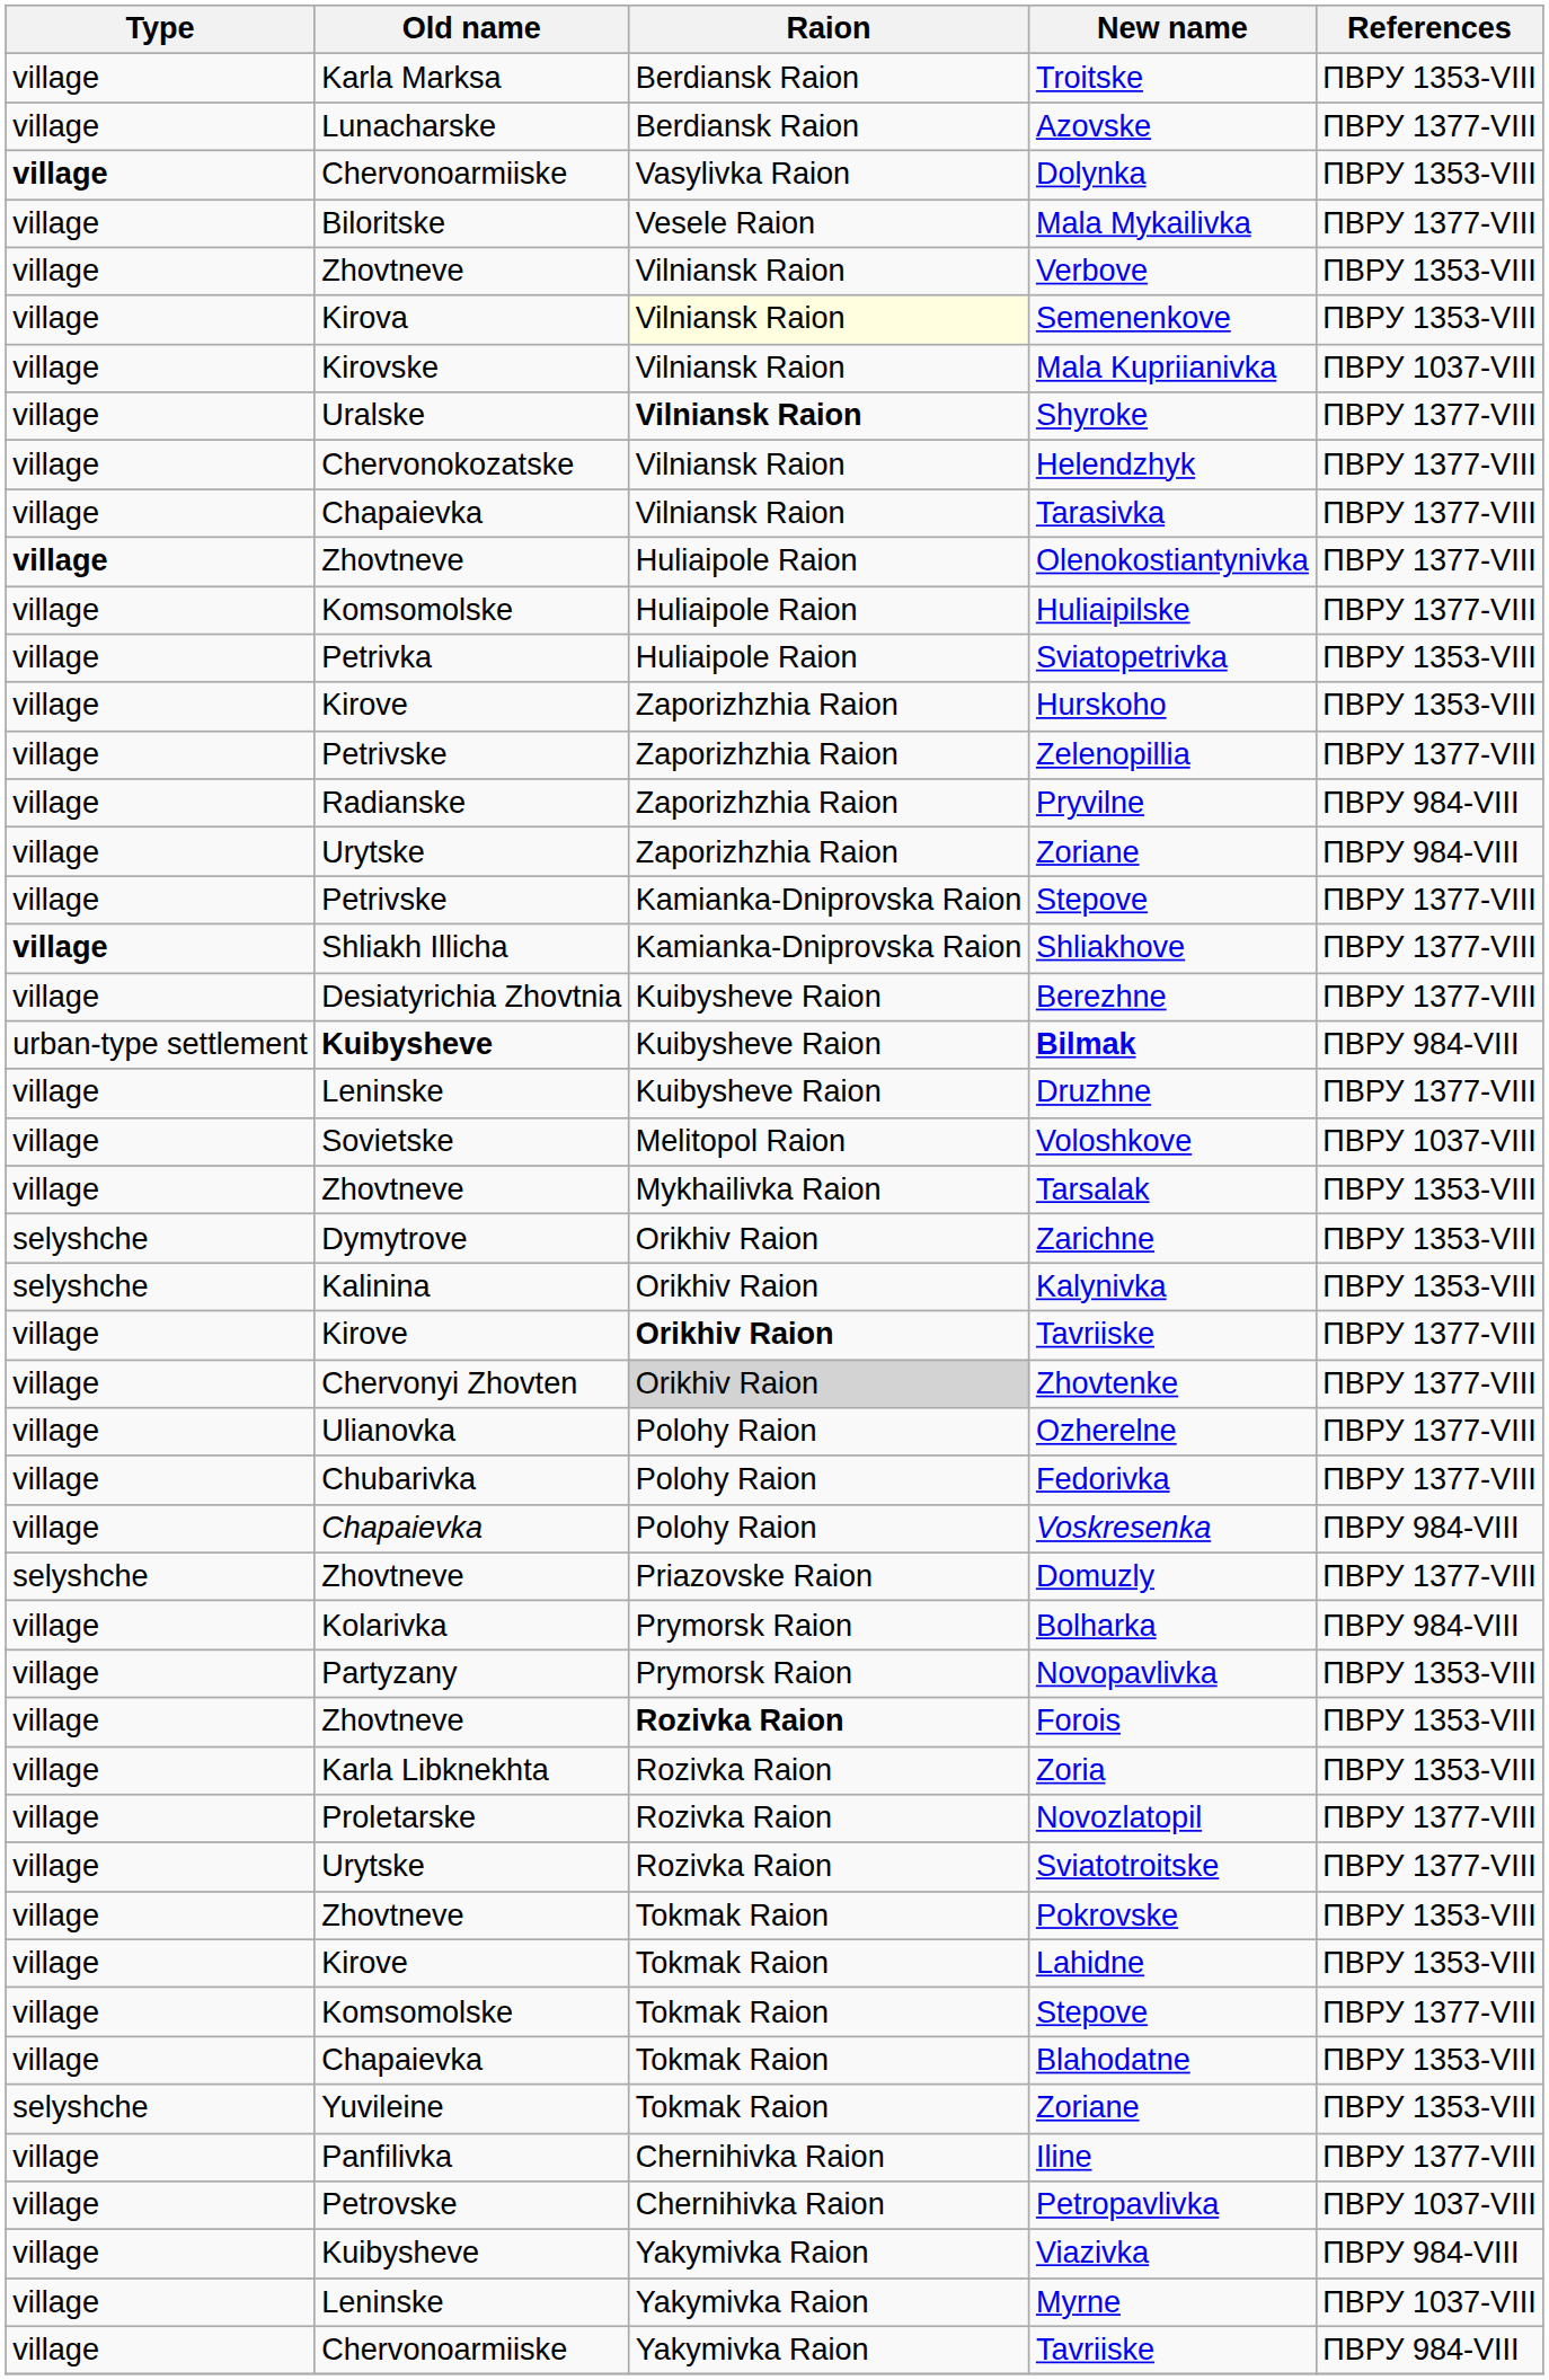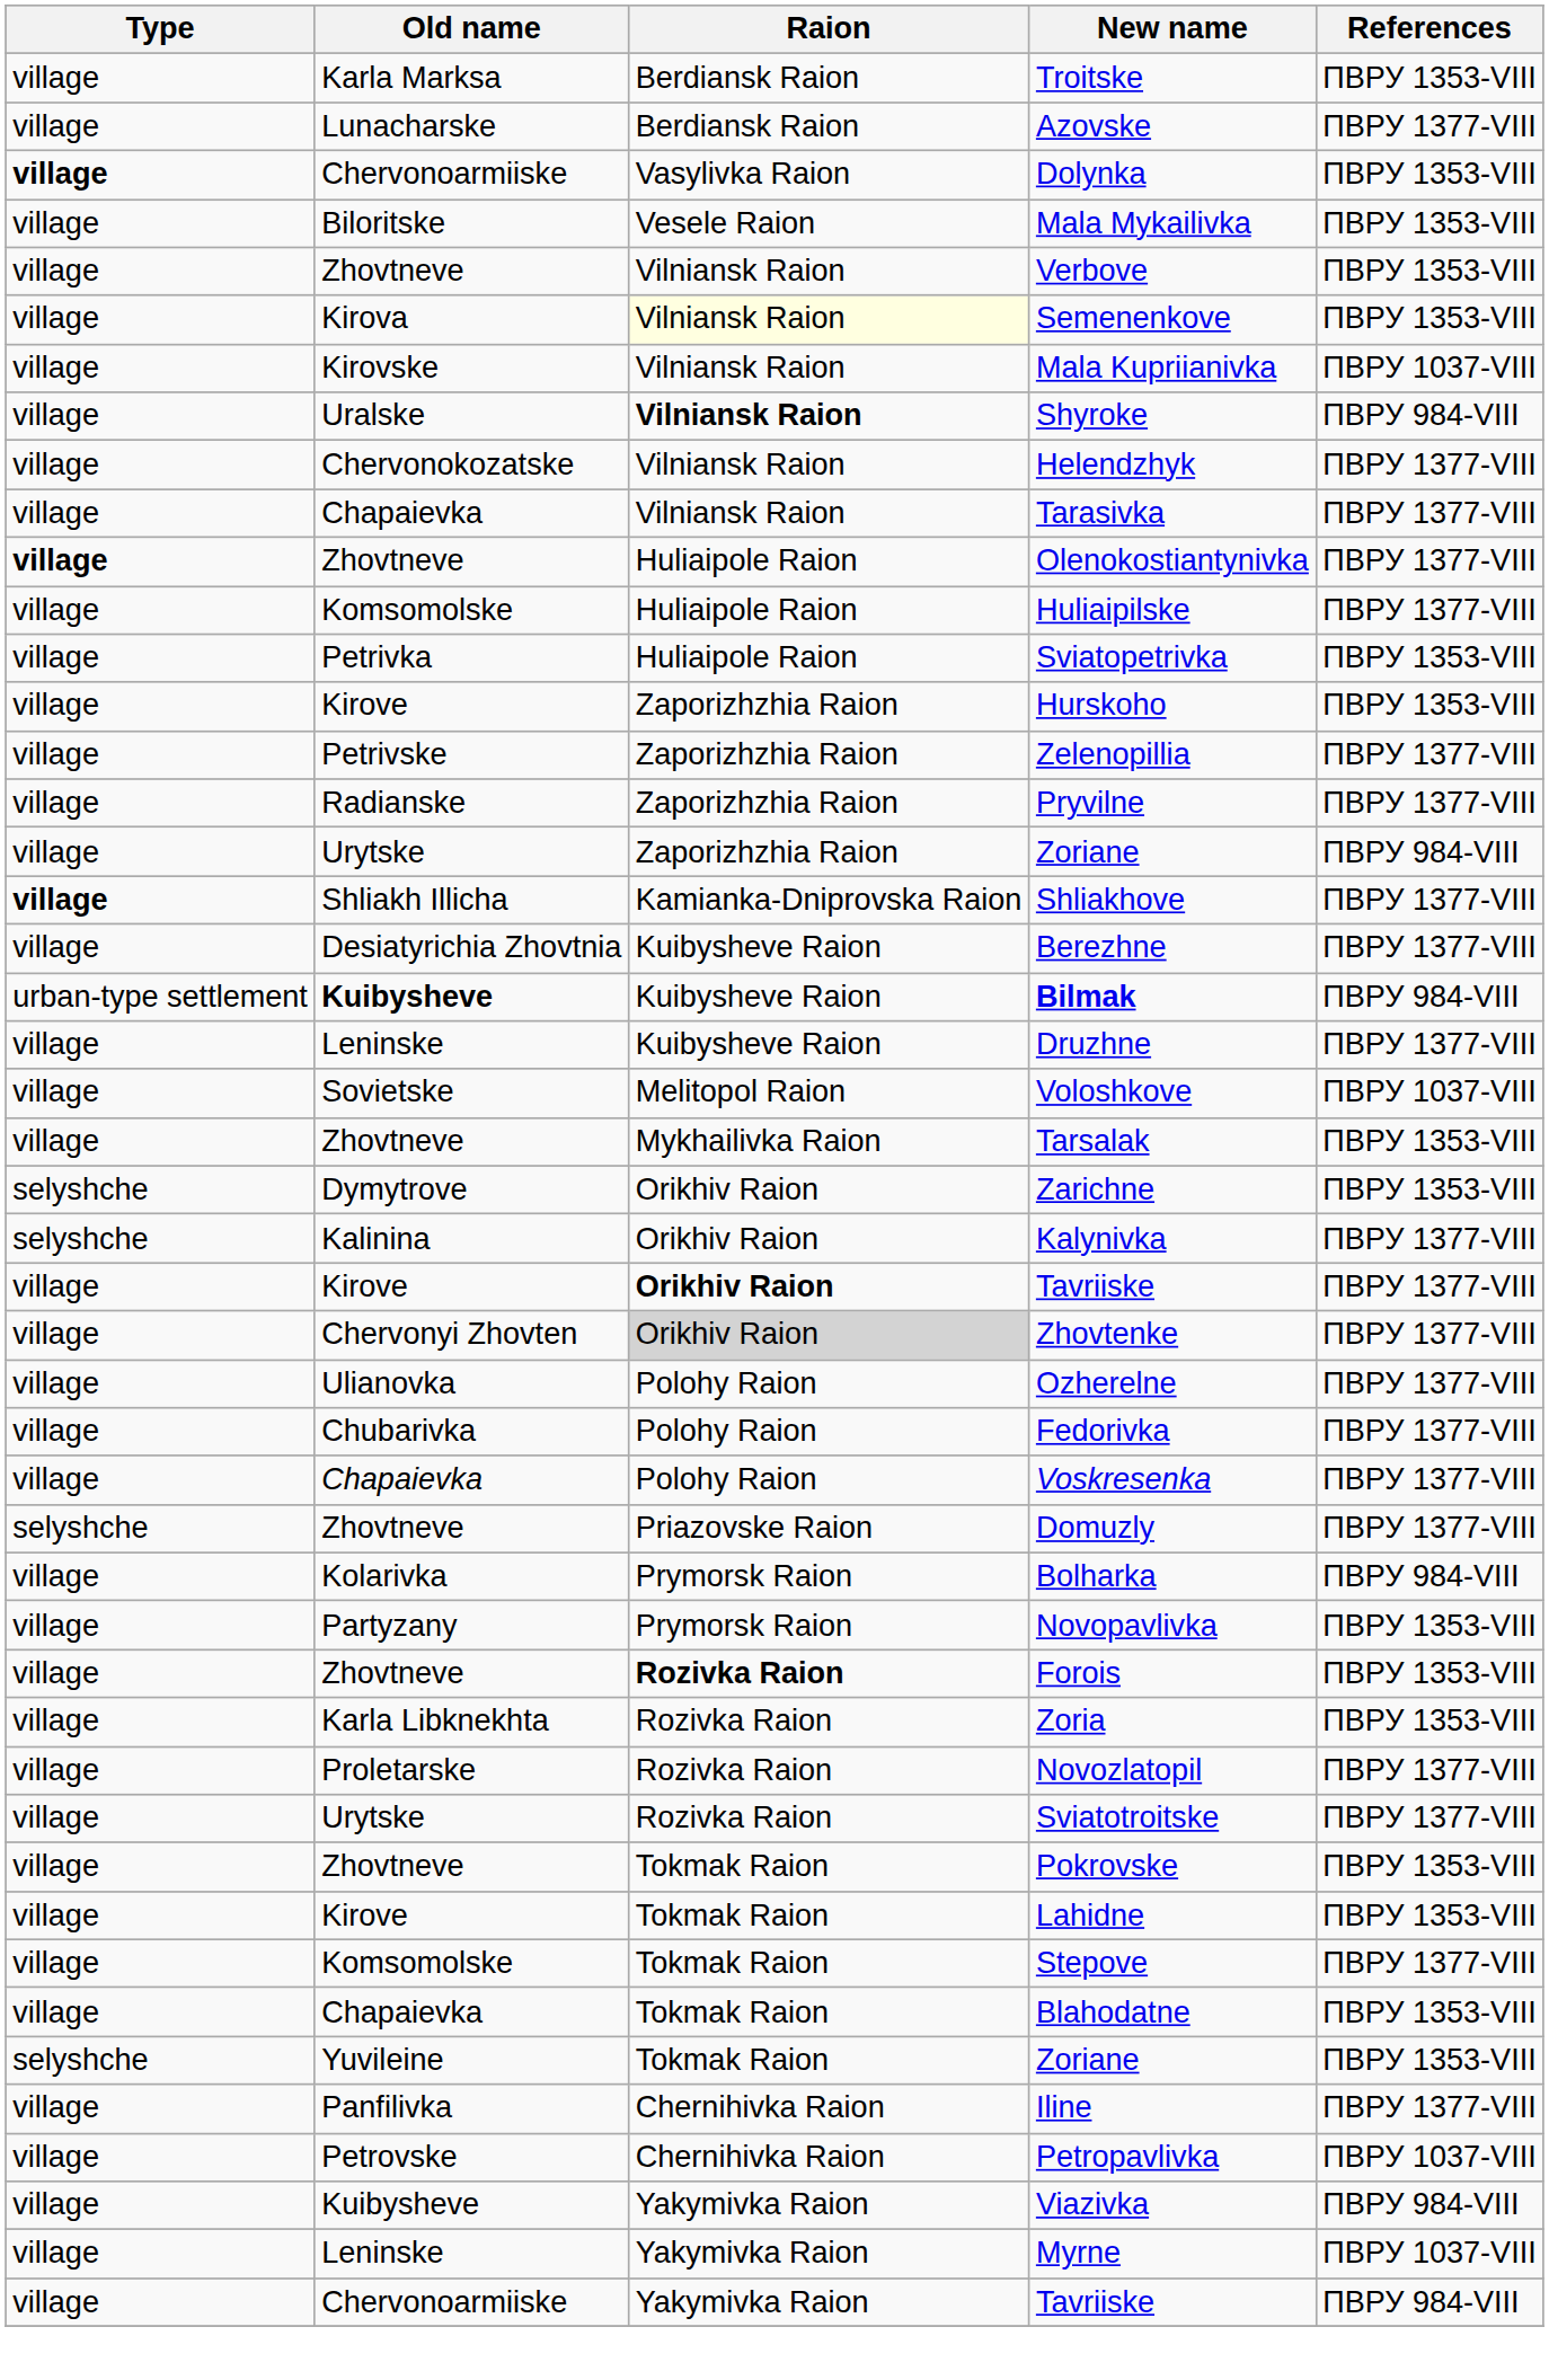 <table class="wikitable sortable" style="margin:auto;">
 <tr>
 <th>Type</th>
 <th>Old name</th>
 <th>Raion</th>
 <th>New name</th>
 <th>References</th>
 </tr>
 <tr>
 <td>village</td>
 <td>Karla Marksa</td>
 <td>Berdiansk Raion</td>
 <td><a href='#'>Troitske</a></td>
 <td>ПВРУ 1353-VIII</td>
 </tr>
 <tr>
 <td>village</td>
 <td>Lunacharske</td>
 <td>Berdiansk Raion</td>
 <td><a href='#'>Azovske</a></td>
 <td>ПВРУ 1377-VIII</td>
 </tr>
 <tr>
 <td><strong>village</strong></td>
 <td>Chervonoarmiiske</td>
 <td>Vasylivka Raion</td>
 <td><a href='#'>Dolynka</a></td>
 <td>ПВРУ 1353-VIII</td>
 </tr>
 <tr>
 <td>village</td>
 <td>Biloritske</td>
 <td>Vesele Raion</td>
 <td><a href='#'>Mala Mykailivka</a></td>
-<td>ПВРУ 1377-VIII</td>
+<td>ПВРУ 1353-VIII</td>
 </tr>
 <tr>
 <td>village</td>
 <td>Zhovtneve</td>
 <td>Vilniansk Raion</td>
 <td><a href='#'>Verbove</a></td>
 <td>ПВРУ 1353-VIII</td>
 </tr>
 <tr>
 <td>village</td>
 <td>Kirova</td>
 <td style="background: lightyellow;">Vilniansk Raion</td>
 <td><a href='#'>Semenenkove</a></td>
 <td>ПВРУ 1353-VIII</td>
 </tr>
 <tr>
 <td>village</td>
 <td>Kirovske</td>
 <td>Vilniansk Raion</td>
 <td><a href='#'>Mala Kupriianivka</a></td>
 <td>ПВРУ 1037-VIII</td>
 </tr>
 <tr>
 <td>village</td>
 <td>Uralske</td>
 <td><strong>Vilniansk Raion</strong></td>
 <td><a href='#'>Shyroke</a></td>
-<td>ПВРУ 1377-VIII</td>
+<td>ПВРУ 984-VIII</td>
 </tr>
 <tr>
 <td>village</td>
 <td>Chervonokozatske</td>
 <td>Vilniansk Raion</td>
 <td><a href='#'>Helendzhyk</a></td>
 <td>ПВРУ 1377-VIII</td>
 </tr>
 <tr>
 <td>village</td>
 <td>Chapaievka</td>
 <td>Vilniansk Raion</td>
 <td><a href='#'>Tarasivka</a></td>
 <td>ПВРУ 1377-VIII</td>
 </tr>
 <tr>
 <td><strong>village</strong></td>
 <td>Zhovtneve</td>
 <td>Huliaipole Raion</td>
 <td><a href='#'>Olenokostiantynivka</a></td>
 <td>ПВРУ 1377-VIII</td>
 </tr>
 <tr>
 <td>village</td>
 <td>Komsomolske</td>
 <td>Huliaipole Raion</td>
 <td><a href='#'>Huliaipilske</a></td>
 <td>ПВРУ 1377-VIII</td>
 </tr>
 <tr>
 <td>village</td>
 <td>Petrivka</td>
 <td>Huliaipole Raion</td>
 <td><a href='#'>Sviatopetrivka</a></td>
 <td>ПВРУ 1353-VIII</td>
 </tr>
 <tr>
 <td>village</td>
 <td>Kirove</td>
 <td>Zaporizhzhia Raion</td>
 <td><a href='#'>Hurskoho</a></td>
 <td>ПВРУ 1353-VIII</td>
 </tr>
 <tr>
 <td>village</td>
 <td>Petrivske</td>
 <td>Zaporizhzhia Raion</td>
 <td><a href='#'>Zelenopillia</a></td>
 <td>ПВРУ 1377-VIII</td>
 </tr>
 <tr>
 <td>village</td>
 <td>Radianske</td>
 <td>Zaporizhzhia Raion</td>
 <td><a href='#'>Pryvilne</a></td>
-<td>ПВРУ 984-VIII</td>
+<td>ПВРУ 1377-VIII</td>
 </tr>
 <tr>
 <td>village</td>
 <td>Urytske</td>
 <td>Zaporizhzhia Raion</td>
 <td><a href='#'>Zoriane</a></td>
 <td>ПВРУ 984-VIII</td>
-</tr>
-<tr>
-<td>village</td>
-<td>Petrivske</td>
-<td>Kamianka-Dniprovska Raion</td>
-<td><a href='#'>Stepove</a></td>
-<td>ПВРУ 1377-VIII</td>
 </tr>
 <tr>
 <td><strong>village</strong></td>
 <td>Shliakh Illicha</td>
 <td>Kamianka-Dniprovska Raion</td>
 <td><a href='#'>Shliakhove</a></td>
 <td>ПВРУ 1377-VIII</td>
 </tr>
 <tr>
 <td>village</td>
 <td>Desiatyrichia Zhovtnia</td>
 <td>Kuibysheve Raion</td>
 <td><a href='#'>Berezhne</a></td>
 <td>ПВРУ 1377-VIII</td>
 </tr>
 <tr>
 <td>urban-type settlement</td>
 <td><strong>Kuibysheve</strong></td>
 <td>Kuibysheve Raion</td>
 <td><strong><a href='#'>Bilmak</a></strong></td>
 <td>ПВРУ 984-VIII</td>
 </tr>
 <tr>
 <td>village</td>
 <td>Leninske</td>
 <td>Kuibysheve Raion</td>
 <td><a href='#'>Druzhne</a></td>
 <td>ПВРУ 1377-VIII</td>
 </tr>
 <tr>
 <td>village</td>
 <td>Sovietske</td>
 <td>Melitopol Raion</td>
 <td><a href='#'>Voloshkove</a></td>
 <td>ПВРУ 1037-VIII</td>
 </tr>
 <tr>
 <td>village</td>
 <td>Zhovtneve</td>
 <td>Mykhailivka Raion</td>
 <td><a href='#'>Tarsalak</a></td>
 <td>ПВРУ 1353-VIII</td>
 </tr>
 <tr>
 <td>selyshche</td>
 <td>Dymytrove</td>
 <td>Orikhiv Raion</td>
 <td><a href='#'>Zarichne</a></td>
 <td>ПВРУ 1353-VIII</td>
 </tr>
 <tr>
 <td>selyshche</td>
 <td>Kalinina</td>
 <td>Orikhiv Raion</td>
 <td><a href='#'>Kalynivka</a></td>
-<td>ПВРУ 1353-VIII</td>
+<td>ПВРУ 1377-VIII</td>
 </tr>
 <tr>
 <td>village</td>
 <td>Kirove</td>
 <td><strong>Orikhiv Raion</strong></td>
 <td><a href='#'>Tavriiske</a></td>
 <td>ПВРУ 1377-VIII</td>
 </tr>
 <tr>
 <td>village</td>
 <td>Chervonyi Zhovten</td>
 <td style="background: lightgrey;">Orikhiv Raion</td>
 <td><a href='#'>Zhovtenke</a></td>
 <td>ПВРУ 1377-VIII</td>
 </tr>
 <tr>
 <td>village</td>
 <td>Ulianovka</td>
 <td>Polohy Raion</td>
 <td><a href='#'>Ozherelne</a></td>
 <td>ПВРУ 1377-VIII</td>
 </tr>
 <tr>
 <td>village</td>
 <td>Chubarivka</td>
 <td>Polohy Raion</td>
 <td><a href='#'>Fedorivka</a></td>
 <td>ПВРУ 1377-VIII</td>
 </tr>
 <tr>
 <td>village</td>
 <td><em>Chapaievka</em></td>
 <td>Polohy Raion</td>
 <td><em><a href='#'>Voskresenka</a></em></td>
-<td>ПВРУ 984-VIII</td>
+<td>ПВРУ 1377-VIII</td>
 </tr>
 <tr>
 <td>selyshche</td>
 <td>Zhovtneve</td>
 <td>Priazovske Raion</td>
 <td><a href='#'>Domuzly</a></td>
 <td>ПВРУ 1377-VIII</td>
 </tr>
 <tr>
 <td>village</td>
 <td>Kolarivka</td>
 <td>Prymorsk Raion</td>
 <td><a href='#'>Bolharka</a></td>
 <td>ПВРУ 984-VIII</td>
 </tr>
 <tr>
 <td>village</td>
 <td>Partyzany</td>
 <td>Prymorsk Raion</td>
 <td><a href='#'>Novopavlivka</a></td>
 <td>ПВРУ 1353-VIII</td>
 </tr>
 <tr>
 <td>village</td>
 <td>Zhovtneve</td>
 <td><strong>Rozivka Raion</strong></td>
 <td><a href='#'>Forois</a></td>
 <td>ПВРУ 1353-VIII</td>
 </tr>
 <tr>
 <td>village</td>
 <td>Karla Libknekhta</td>
 <td>Rozivka Raion</td>
 <td><a href='#'>Zoria</a></td>
 <td>ПВРУ 1353-VIII</td>
 </tr>
 <tr>
 <td>village</td>
 <td>Proletarske</td>
 <td>Rozivka Raion</td>
 <td><a href='#'>Novozlatopil</a></td>
 <td>ПВРУ 1377-VIII</td>
 </tr>
 <tr>
 <td>village</td>
 <td>Urytske</td>
 <td>Rozivka Raion</td>
 <td><a href='#'>Sviatotroitske</a></td>
 <td>ПВРУ 1377-VIII</td>
 </tr>
 <tr>
 <td>village</td>
 <td>Zhovtneve</td>
 <td>Tokmak Raion</td>
 <td><a href='#'>Pokrovske</a></td>
 <td>ПВРУ 1353-VIII</td>
 </tr>
 <tr>
 <td>village</td>
 <td>Kirove</td>
 <td>Tokmak Raion</td>
 <td><a href='#'>Lahidne</a></td>
 <td>ПВРУ 1353-VIII</td>
 </tr>
 <tr>
 <td>village</td>
 <td>Komsomolske</td>
 <td>Tokmak Raion</td>
 <td><a href='#'>Stepove</a></td>
 <td>ПВРУ 1377-VIII</td>
 </tr>
 <tr>
 <td>village</td>
 <td>Chapaievka</td>
 <td>Tokmak Raion</td>
 <td><a href='#'>Blahodatne</a></td>
 <td>ПВРУ 1353-VIII</td>
 </tr>
 <tr>
 <td>selyshche</td>
 <td>Yuvileine</td>
 <td>Tokmak Raion</td>
 <td><a href='#'>Zoriane</a></td>
 <td>ПВРУ 1353-VIII</td>
 </tr>
 <tr>
 <td>village</td>
 <td>Panfilivka</td>
 <td>Chernihivka Raion</td>
 <td><a href='#'>Iline</a></td>
 <td>ПВРУ 1377-VIII</td>
 </tr>
 <tr>
 <td>village</td>
 <td>Petrovske</td>
 <td>Chernihivka Raion</td>
 <td><a href='#'>Petropavlivka</a></td>
 <td>ПВРУ 1037-VIII</td>
 </tr>
 <tr>
 <td>village</td>
 <td>Kuibysheve</td>
 <td>Yakymivka Raion</td>
 <td><a href='#'>Viazivka</a></td>
 <td>ПВРУ 984-VIII</td>
 </tr>
 <tr>
 <td>village</td>
 <td>Leninske</td>
 <td>Yakymivka Raion</td>
 <td><a href='#'>Myrne</a></td>
 <td>ПВРУ 1037-VIII</td>
 </tr>
 <tr>
 <td>village</td>
 <td>Chervonoarmiiske</td>
 <td>Yakymivka Raion</td>
 <td><a href='#'>Tavriiske</a></td>
 <td>ПВРУ 984-VIII</td>
 </tr>
 <tr>
 </tr>
 </table>
